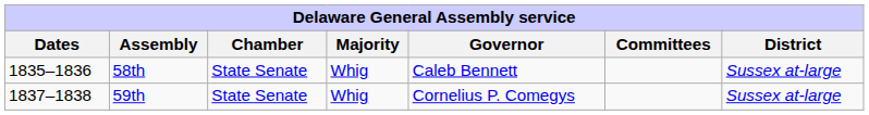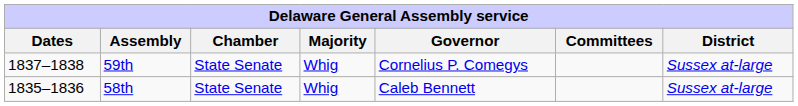 <table class=wikitable style="width: 94%" style="text-align: center;" align="center">
 <tr bgcolor=#cccccc>
 <th colspan=7 style="background: #ccccff;">Delaware General Assembly service</th>
 </tr>
 <tr>
 <th><strong>Dates</strong></th>
 <th><strong>Assembly</strong></th>
 <th><strong>Chamber</strong></th>
 <th><strong>Majority</strong></th>
 <th><strong>Governor</strong></th>
 <th><strong>Committees</strong></th>
 <th><strong>District</strong></th>
 </tr>
 <tr>
+<td>1837–1838</td>
+<td><a href='#'>59th</a></td>
+<td><a href='#'>State Senate</a></td>
+<td><a href='#'>Whig</a></td>
+<td><a href='#'>Cornelius P. Comegys</a></td>
+<td></td>
+<td><a href='#'><em>Sussex at-large</em></a></td>
+</tr>
+<tr>
 <td>1835–1836</td>
 <td><a href='#'>58th</a></td>
 <td><a href='#'>State Senate</a></td>
 <td><a href='#'>Whig</a></td>
 <td><a href='#'>Caleb Bennett</a></td>
 <td></td>
 <td><a href='#'><em>Sussex at-large</em></a></td>
 </tr>
-<tr>
-<td>1837–1838</td>
-<td><a href='#'>59th</a></td>
-<td><a href='#'>State Senate</a></td>
-<td><a href='#'>Whig</a></td>
-<td><a href='#'>Cornelius P. Comegys</a></td>
-<td></td>
-<td><a href='#'><em>Sussex at-large</em></a></td>
-</tr>
 </table>
